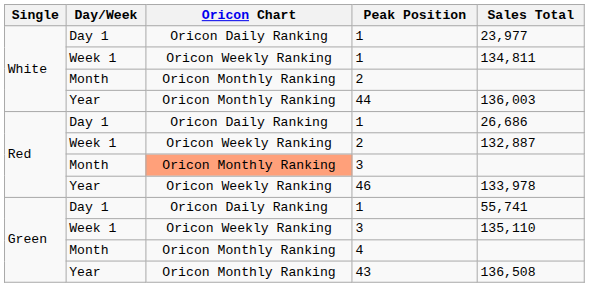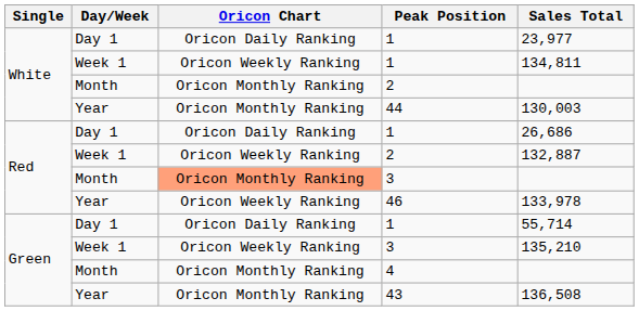 <table class="wikitable" width="575px">
 <tr>
 <th align="left">Single</th>
 <th align="left">Day/Week</th>
 <th align="left"><a href='#'>Oricon</a> Chart</th>
 <th align="left">Peak Position</th>
 <th align="left">Sales Total</th>
 </tr>
 <tr>
 <td align="left" rowspan="4">White</td>
 <td align="left">Day 1</td>
 <td align="center">Oricon Daily Ranking</td>
 <td align="left">1</td>
 <td align="left">23,977</td>
 </tr>
 <tr>
 <td align="left">Week 1</td>
 <td align="center">Oricon Weekly Ranking</td>
 <td align="left">1</td>
 <td align="left">134,811</td>
 </tr>
 <tr>
 <td align="left">Month</td>
 <td align="center">Oricon Monthly Ranking</td>
 <td align="left">2</td>
 <td align="left"></td>
 </tr>
 <tr>
 <td align="left">Year</td>
 <td align="center">Oricon Monthly Ranking</td>
 <td align="left">44</td>
-<td align="left">136,003</td>
+<td align="left">130,003</td>
 </tr>
 <tr>
 <td align="left" rowspan="4">Red</td>
 <td align="left">Day 1</td>
 <td align="center">Oricon Daily Ranking</td>
 <td align="left">1</td>
 <td align="left">26,686</td>
 </tr>
 <tr>
 <td align="left">Week 1</td>
 <td align="center">Oricon Weekly Ranking</td>
 <td align="left">2</td>
 <td align="left">132,887</td>
 </tr>
 <tr>
 <td align="left">Month</td>
 <td align="center" style="background: lightsalmon;">Oricon Monthly Ranking</td>
 <td align="left">3</td>
 <td align="left"></td>
 </tr>
 <tr>
 <td align="left">Year</td>
 <td align="center">Oricon Weekly Ranking</td>
 <td align="left">46</td>
 <td align="left">133,978</td>
 </tr>
 <tr>
 <td align="left" rowspan="4">Green</td>
 <td align="left">Day 1</td>
 <td align="center">Oricon Daily Ranking</td>
 <td align="left">1</td>
-<td align="left">55,741</td>
+<td align="left">55,714</td>
 </tr>
 <tr>
 <td align="left">Week 1</td>
 <td align="center">Oricon Weekly Ranking</td>
 <td align="left">3</td>
-<td align="left">135,110</td>
+<td align="left">135,210</td>
 </tr>
 <tr>
 <td align="left">Month</td>
 <td align="center">Oricon Monthly Ranking</td>
 <td align="left">4</td>
 <td align="left"></td>
 </tr>
 <tr>
 <td align="left">Year</td>
 <td align="center">Oricon Monthly Ranking</td>
 <td align="left">43</td>
 <td align="left">136,508</td>
 </tr>
 </table>
